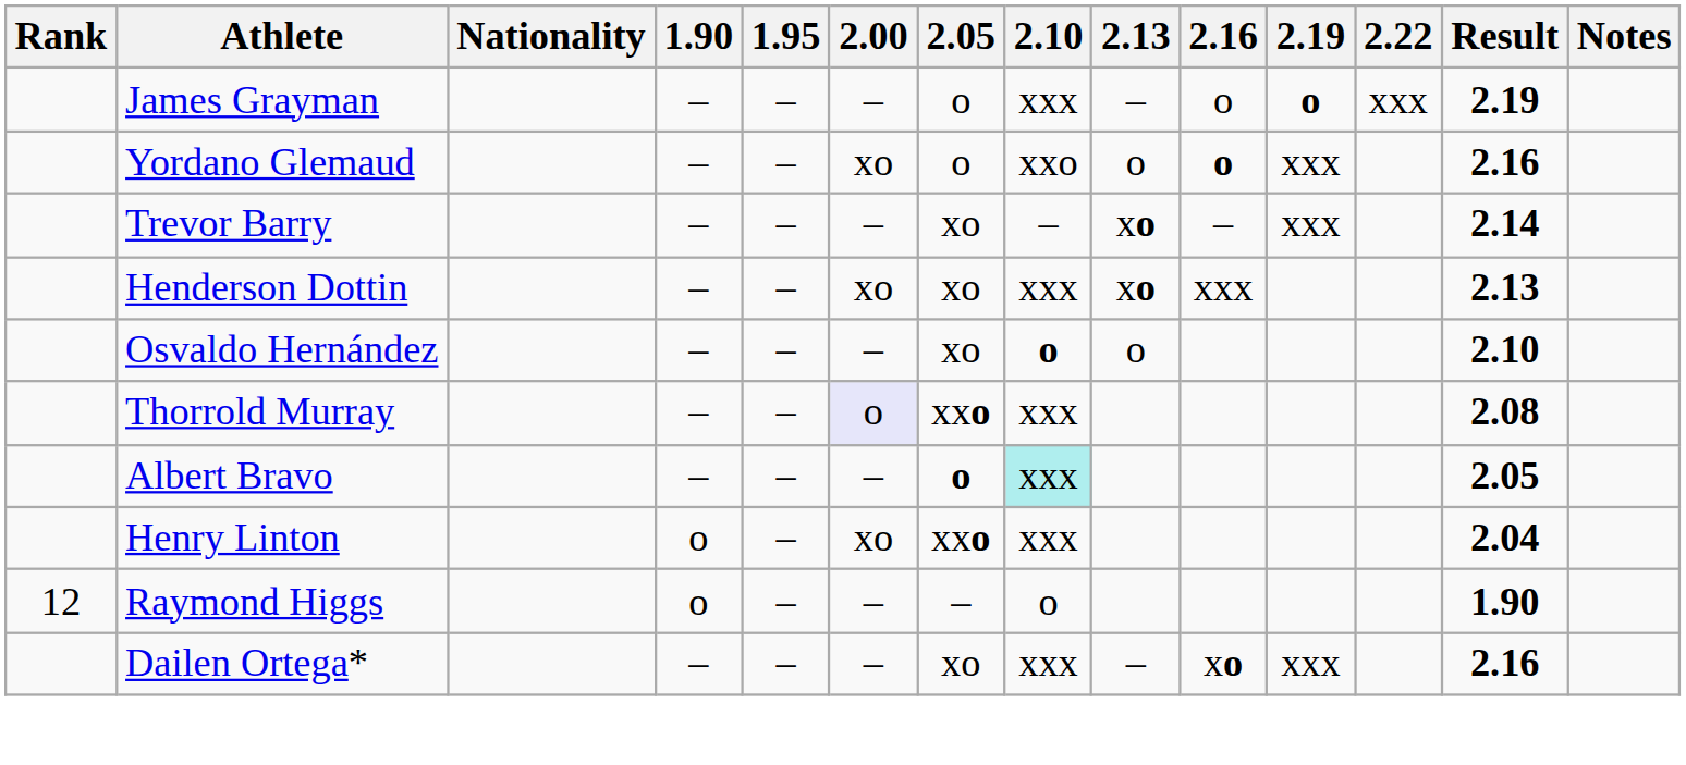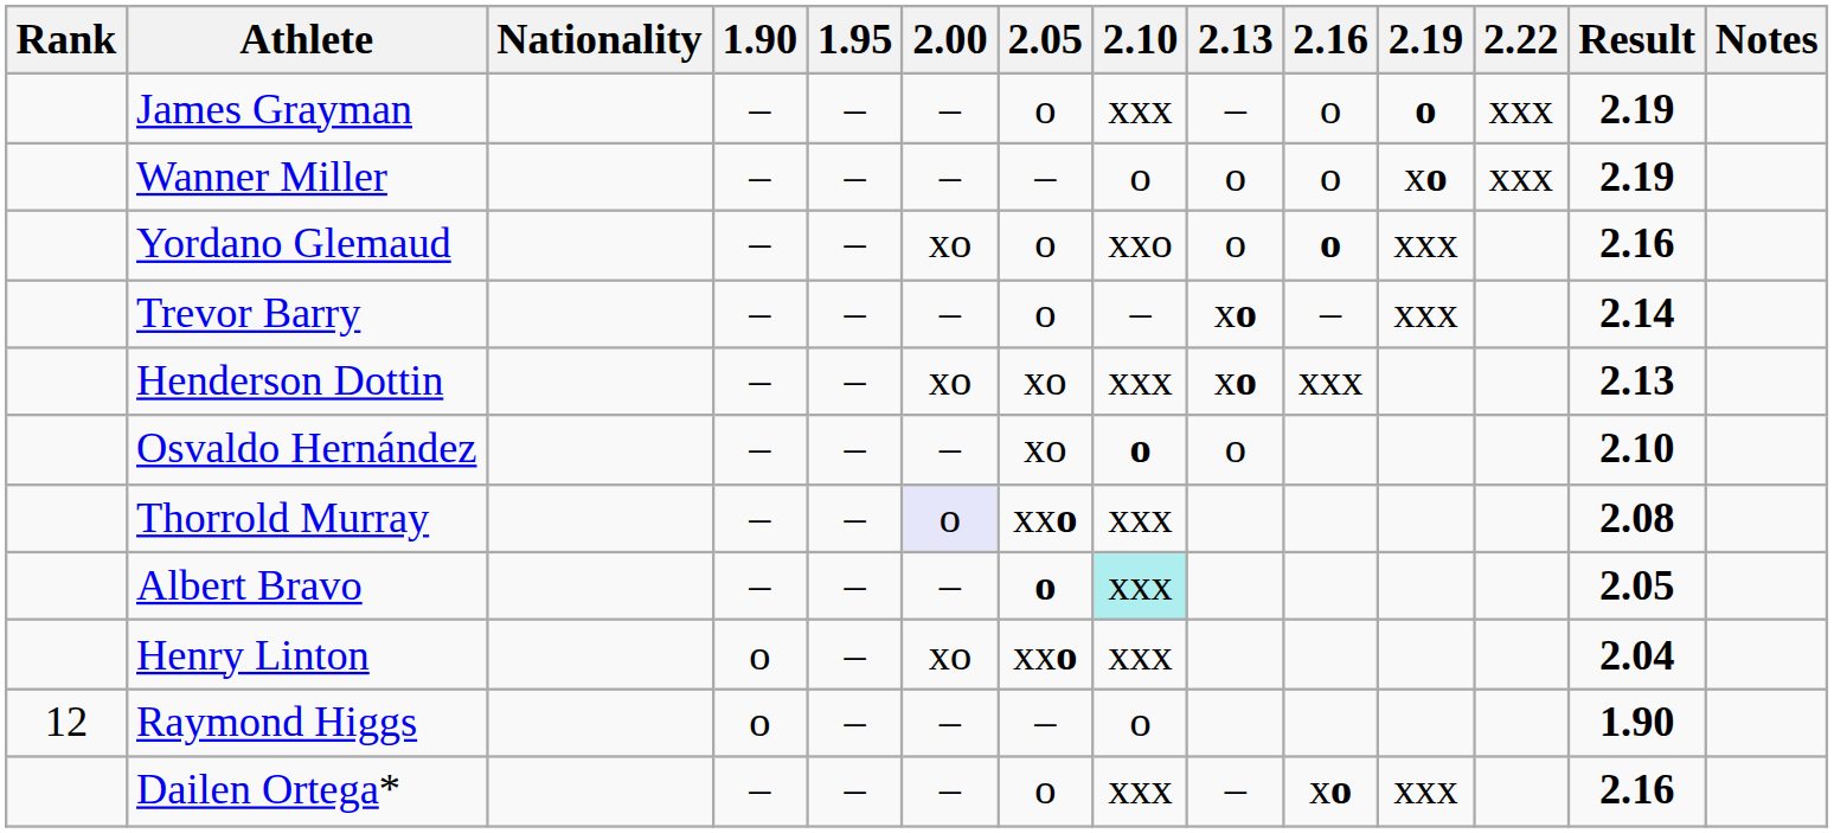 <table class="wikitable sortable" style="text-align:center">
 <tr>
 <th>Rank</th>
 <th>Athlete</th>
 <th>Nationality</th>
 <th>1.90</th>
 <th>1.95</th>
 <th>2.00</th>
 <th>2.05</th>
 <th>2.10</th>
 <th>2.13</th>
 <th>2.16</th>
 <th>2.19</th>
 <th>2.22</th>
 <th>Result</th>
 <th>Notes</th>
 </tr>
 <tr>
 <td></td>
 <td align="left"><a href='#'>James Grayman</a></td>
 <td align=left></td>
 <td>–</td>
 <td>–</td>
 <td>–</td>
 <td>o</td>
 <td>xxx</td>
 <td>–</td>
 <td>o</td>
 <td><strong>o</strong></td>
 <td>xxx</td>
 <td><strong>2.19</strong></td>
 <td></td>
 </tr>
 <tr>
 <td></td>
+<td align="left"><a href='#'>Wanner Miller</a></td>
+<td align=left></td>
+<td>–</td>
+<td>–</td>
+<td>–</td>
+<td>–</td>
+<td>o</td>
+<td>o</td>
+<td>o</td>
+<td>x<strong>o</strong></td>
+<td>xxx</td>
+<td><strong>2.19</strong></td>
+<td></td>
+</tr>
+<tr>
+<td></td>
 <td align="left"><a href='#'>Yordano Glemaud</a></td>
 <td align=left></td>
 <td>–</td>
 <td>–</td>
 <td>xo</td>
 <td>o</td>
 <td>xxo</td>
 <td>o</td>
 <td><strong>o</strong></td>
 <td>xxx</td>
 <td></td>
 <td><strong>2.16</strong></td>
 <td></td>
 </tr>
 <tr>
 <td></td>
 <td align="left"><a href='#'>Trevor Barry</a></td>
 <td align=left></td>
 <td>–</td>
 <td>–</td>
 <td>–</td>
-<td>xo</td>
+<td>o</td>
 <td>–</td>
 <td>x<strong>o</strong></td>
 <td>–</td>
 <td>xxx</td>
 <td></td>
 <td><strong>2.14</strong></td>
 <td></td>
 </tr>
 <tr>
 <td></td>
 <td align="left"><a href='#'>Henderson Dottin</a></td>
 <td align=left></td>
 <td>–</td>
 <td>–</td>
 <td>xo</td>
 <td>xo</td>
 <td>xxx</td>
 <td>x<strong>o</strong></td>
 <td>xxx</td>
 <td></td>
 <td></td>
 <td><strong>2.13</strong></td>
 <td></td>
 </tr>
 <tr>
 <td></td>
 <td align="left"><a href='#'>Osvaldo Hernández</a></td>
 <td align=left></td>
 <td>–</td>
 <td>–</td>
 <td>–</td>
 <td>xo</td>
 <td><strong>o</strong></td>
 <td>o</td>
 <td></td>
 <td></td>
 <td></td>
 <td><strong>2.10</strong></td>
 <td></td>
 </tr>
 <tr>
 <td></td>
 <td align="left"><a href='#'>Thorrold Murray</a></td>
 <td align=left></td>
 <td>–</td>
 <td>–</td>
 <td style="background: lavender;">o</td>
 <td>xx<strong>o</strong></td>
 <td>xxx</td>
 <td></td>
 <td></td>
 <td></td>
 <td></td>
 <td><strong>2.08</strong></td>
 <td></td>
 </tr>
 <tr>
 <td></td>
 <td align="left"><a href='#'>Albert Bravo</a></td>
 <td align=left></td>
 <td>–</td>
 <td>–</td>
 <td>–</td>
 <td><strong>o</strong></td>
 <td style="background: paleturquoise;">xxx</td>
 <td></td>
 <td></td>
 <td></td>
 <td></td>
 <td><strong>2.05</strong></td>
 <td></td>
 </tr>
 <tr>
 <td></td>
 <td align="left"><a href='#'>Henry Linton</a></td>
 <td align=left></td>
 <td>o</td>
 <td>–</td>
 <td>xo</td>
 <td>xx<strong>o</strong></td>
 <td>xxx</td>
 <td></td>
 <td></td>
 <td></td>
 <td></td>
 <td><strong>2.04</strong></td>
 <td></td>
 </tr>
 <tr>
 <td>12</td>
 <td align="left"><a href='#'>Raymond Higgs</a></td>
 <td align=left></td>
 <td>o</td>
 <td>–</td>
 <td>–</td>
 <td>–</td>
 <td>o</td>
 <td></td>
 <td></td>
 <td></td>
 <td></td>
 <td><strong>1.90</strong></td>
 <td></td>
 </tr>
 <tr>
 <td></td>
 <td align="left"><a href='#'>Dailen Ortega</a>*</td>
 <td align=left></td>
 <td>–</td>
 <td>–</td>
 <td>–</td>
-<td>xo</td>
+<td>o</td>
 <td>xxx</td>
 <td>–</td>
 <td>x<strong>o</strong></td>
 <td>xxx</td>
 <td></td>
 <td><strong>2.16</strong></td>
 <td></td>
 </tr>
 </table>
